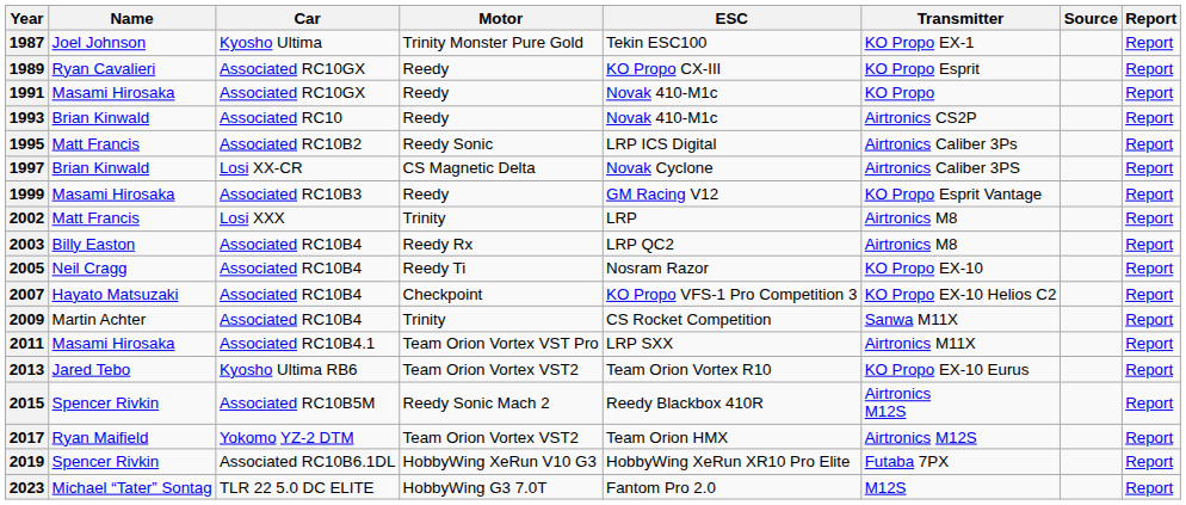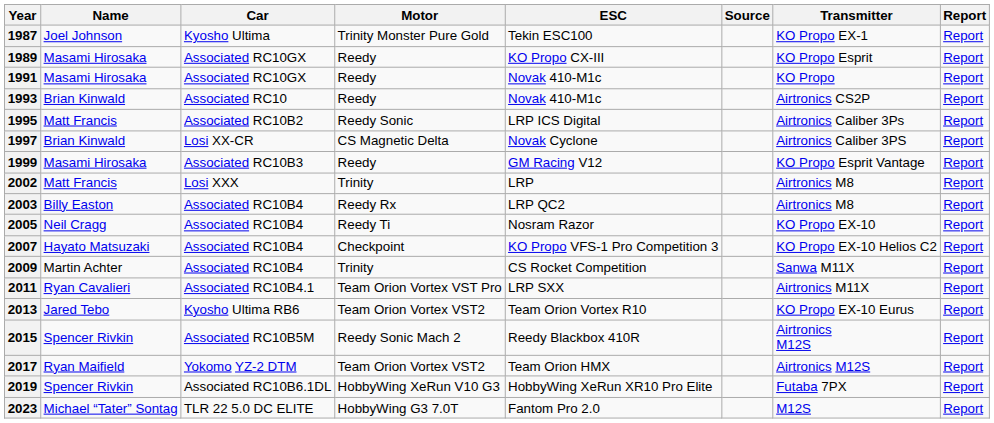 <table class="wikitable" style="font-size: 85%;">
 <tr>
 <th>Year</th>
 <th>Name</th>
 <th>Car</th>
 <th>Motor</th>
 <th>ESC</th>
+<th>Source</th>
 <th>Transmitter</th>
-<th>Source</th>
 <th>Report</th>
 </tr>
 <tr>
 <th>1987</th>
 <td> <a href='#'>Joel Johnson</a></td>
 <td><a href='#'>Kyosho</a> Ultima</td>
 <td>Trinity Monster Pure Gold</td>
 <td>Tekin ESC100</td>
+<td></td>
 <td><a href='#'>KO Propo</a> EX-1</td>
-<td></td>
 <td><a href='#'>Report</a></td>
 </tr>
 <tr>
 <th>1989</th>
-<td> <a href='#'>Ryan Cavalieri</a></td>
+<td> <a href='#'>Masami Hirosaka</a></td>
 <td><a href='#'>Associated</a> RC10GX</td>
 <td>Reedy</td>
 <td><a href='#'>KO Propo</a> CX-III</td>
+<td></td>
 <td><a href='#'>KO Propo</a> Esprit</td>
-<td></td>
 <td><a href='#'>Report</a></td>
 </tr>
 <tr>
 <th>1991</th>
 <td> <a href='#'>Masami Hirosaka</a></td>
 <td><a href='#'>Associated</a> RC10GX</td>
 <td>Reedy</td>
 <td><a href='#'>Novak</a> 410-M1c</td>
+<td></td>
 <td><a href='#'>KO Propo</a></td>
-<td></td>
 <td><a href='#'>Report</a></td>
 </tr>
 <tr>
 <th>1993</th>
 <td> <a href='#'>Brian Kinwald</a></td>
 <td><a href='#'>Associated</a> RC10</td>
 <td>Reedy</td>
 <td><a href='#'>Novak</a> 410-M1c</td>
+<td></td>
 <td><a href='#'>Airtronics</a> CS2P</td>
-<td></td>
 <td><a href='#'>Report</a></td>
 </tr>
 <tr>
 <th>1995</th>
 <td> <a href='#'>Matt Francis</a></td>
 <td><a href='#'>Associated</a> RC10B2</td>
 <td>Reedy Sonic</td>
 <td>LRP ICS Digital</td>
+<td></td>
 <td><a href='#'>Airtronics</a> Caliber 3Ps</td>
-<td></td>
 <td><a href='#'>Report</a></td>
 </tr>
 <tr>
 <th>1997</th>
 <td> <a href='#'>Brian Kinwald</a></td>
 <td><a href='#'>Losi</a> XX-CR</td>
 <td>CS Magnetic Delta</td>
 <td><a href='#'>Novak</a> Cyclone</td>
+<td></td>
 <td><a href='#'>Airtronics</a> Caliber 3PS</td>
-<td></td>
 <td><a href='#'>Report</a></td>
 </tr>
 <tr>
 <th>1999</th>
 <td> <a href='#'>Masami Hirosaka</a></td>
 <td><a href='#'>Associated</a> RC10B3</td>
 <td>Reedy</td>
 <td><a href='#'>GM Racing</a> V12</td>
+<td></td>
 <td><a href='#'>KO Propo</a> Esprit Vantage</td>
-<td></td>
 <td><a href='#'>Report</a></td>
 </tr>
 <tr>
 <th>2002</th>
 <td> <a href='#'>Matt Francis</a></td>
 <td><a href='#'>Losi</a> XXX</td>
 <td>Trinity</td>
 <td>LRP</td>
+<td></td>
 <td><a href='#'>Airtronics</a> M8</td>
-<td></td>
 <td><a href='#'>Report</a></td>
 </tr>
 <tr>
 <th>2003</th>
 <td> <a href='#'>Billy Easton</a></td>
 <td><a href='#'>Associated</a> RC10B4</td>
 <td>Reedy Rx</td>
 <td>LRP QC2</td>
+<td></td>
 <td><a href='#'>Airtronics</a> M8</td>
-<td></td>
 <td><a href='#'>Report</a></td>
 </tr>
 <tr>
 <th>2005</th>
 <td> <a href='#'>Neil Cragg</a></td>
 <td><a href='#'>Associated</a> RC10B4</td>
 <td>Reedy Ti</td>
 <td>Nosram Razor</td>
+<td></td>
 <td><a href='#'>KO Propo</a> EX-10</td>
-<td></td>
 <td><a href='#'>Report</a></td>
 </tr>
 <tr>
 <th>2007</th>
 <td> <a href='#'>Hayato Matsuzaki</a></td>
 <td><a href='#'>Associated</a> RC10B4</td>
 <td>Checkpoint</td>
 <td><a href='#'>KO Propo</a> VFS-1 Pro Competition 3</td>
+<td></td>
 <td><a href='#'>KO Propo</a> EX-10 Helios C2</td>
-<td></td>
 <td><a href='#'>Report</a></td>
 </tr>
 <tr>
 <th>2009</th>
 <td> Martin Achter</td>
 <td><a href='#'>Associated</a> RC10B4</td>
 <td>Trinity</td>
 <td>CS Rocket Competition</td>
+<td></td>
 <td><a href='#'>Sanwa</a> M11X</td>
-<td></td>
 <td><a href='#'>Report</a></td>
 </tr>
 <tr>
 <th>2011</th>
-<td> <a href='#'>Masami Hirosaka</a></td>
+<td> <a href='#'>Ryan Cavalieri</a></td>
 <td><a href='#'>Associated</a> RC10B4.1</td>
 <td>Team Orion Vortex VST Pro</td>
 <td>LRP SXX</td>
+<td></td>
 <td><a href='#'>Airtronics</a> M11X</td>
-<td></td>
 <td><a href='#'>Report</a></td>
 </tr>
 <tr>
 <th>2013</th>
 <td> <a href='#'>Jared Tebo</a></td>
 <td><a href='#'>Kyosho</a> Ultima RB6</td>
 <td>Team Orion Vortex VST2</td>
 <td>Team Orion Vortex R10</td>
+<td></td>
 <td><a href='#'>KO Propo</a> EX-10 Eurus</td>
-<td></td>
 <td><a href='#'>Report</a></td>
 </tr>
 <tr>
 <th>2015</th>
 <td> <a href='#'>Spencer Rivkin</a></td>
 <td><a href='#'>Associated</a> RC10B5M</td>
 <td>Reedy Sonic Mach 2</td>
 <td>Reedy Blackbox 410R</td>
+<td></td>
 <td><a href='#'>Airtronics</a><br><a href='#'>M12S</a></td>
-<td></td>
 <td><a href='#'>Report</a></td>
 </tr>
 <tr>
 <th>2017</th>
 <td> <a href='#'>Ryan Maifield</a></td>
 <td><a href='#'>Yokomo</a> <a href='#'>YZ-2 DTM</a></td>
 <td>Team Orion Vortex VST2</td>
 <td>Team Orion HMX</td>
+<td></td>
 <td><a href='#'>Airtronics</a> <a href='#'>M12S</a></td>
-<td></td>
 <td><a href='#'>Report</a></td>
 </tr>
 <tr>
 <th>2019</th>
 <td> <a href='#'>Spencer Rivkin</a></td>
 <td>Associated RC10B6.1DL</td>
 <td>HobbyWing XeRun V10 G3</td>
 <td>HobbyWing XeRun XR10 Pro Elite</td>
+<td></td>
 <td><a href='#'>Futaba</a> 7PX</td>
-<td></td>
 <td><a href='#'>Report</a></td>
 </tr>
 <tr>
 <th>2023</th>
 <td> <a href='#'>Michael “Tater” Sontag</a></td>
 <td>TLR 22 5.0 DC ELITE</td>
 <td>HobbyWing G3 7.0T</td>
 <td>Fantom Pro 2.0</td>
+<td></td>
 <td><a href='#'>M12S</a></td>
-<td></td>
 <td><a href='#'>Report</a></td>
 </tr>
 </table>
